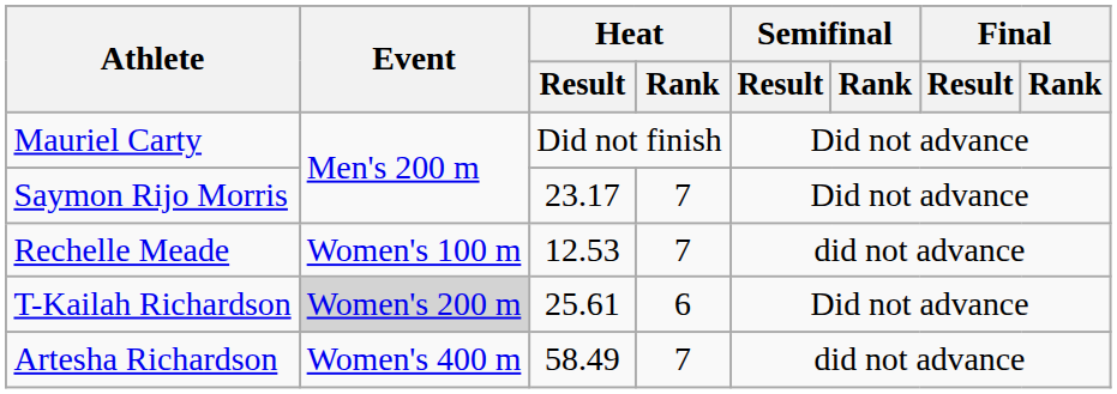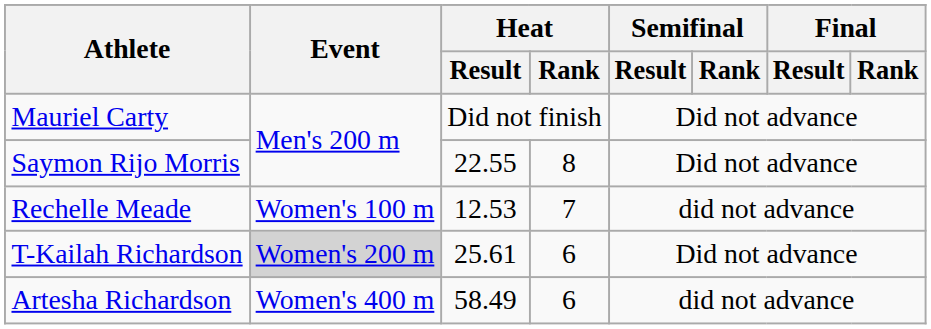 <table class="wikitable" style="font-size:90%">
 <tr>
 <th rowspan=2>Athlete</th>
 <th rowspan=2>Event</th>
 <th colspan=2>Heat</th>
 <th colspan=2>Semifinal</th>
 <th colspan=2>Final</th>
 </tr>
 <tr style="font-size:95%">
 <th>Result</th>
 <th>Rank</th>
 <th>Result</th>
 <th>Rank</th>
 <th>Result</th>
 <th>Rank</th>
 </tr>
 <tr align=center>
 <td align=left><a href='#'>Mauriel Carty</a></td>
 <td align=left rowspan=2><a href='#'>Men's 200 m</a></td>
 <td colspan=2>Did not finish</td>
 <td colspan=4>Did not advance</td>
 </tr>
 <tr align=center>
 <td align=left><a href='#'>Saymon Rijo Morris</a></td>
-<td>23.17</td>
-<td>7</td>
+<td>22.55</td>
+<td>8</td>
 <td colspan=4>Did not advance</td>
 </tr>
 <tr align=center>
 <td align=left><a href='#'>Rechelle Meade</a></td>
 <td align=left><a href='#'>Women's 100 m</a></td>
 <td>12.53</td>
 <td>7</td>
 <td colspan=4>did not advance</td>
 </tr>
 <tr align=center>
 <td align=left><a href='#'>T-Kailah Richardson</a></td>
 <td align=left style="background: lightgrey;"><a href='#'>Women's 200 m</a></td>
 <td>25.61</td>
 <td>6</td>
 <td colspan=4>Did not advance</td>
 </tr>
 <tr align=center>
 <td align=left><a href='#'>Artesha Richardson</a></td>
 <td align=left><a href='#'>Women's 400 m</a></td>
 <td>58.49</td>
-<td>7</td>
+<td>6</td>
 <td colspan=4>did not advance</td>
 </tr>
 </table>
